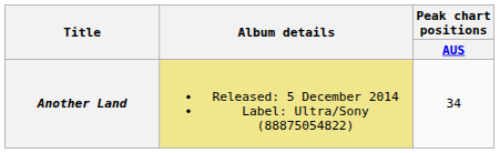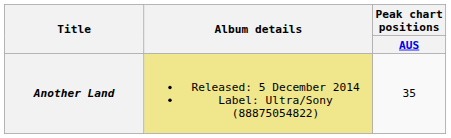 <table class="wikitable plainrowheaders" style="text-align:center;" border="1">
 <tr>
 <th scope="col" rowspan="2" style="width:12em;">Title</th>
 <th scope="col" rowspan="2" style="width:20em;">Album details</th>
 <th scope="col" colspan="1">Peak chart<br>positions</th>
 </tr>
 <tr>
 <th><a href='#'>AUS</a></th>
 </tr>
 <tr>
 <th scope="row"><em>Another Land</em></th>
 <td style="background: khaki;"><br><ul><li>Released: 5 December 2014</li><li>Label: Ultra/Sony (88875054822)</li></ul></td>
-<td>34</td>
+<td>35</td>
 </tr>
 </table>
